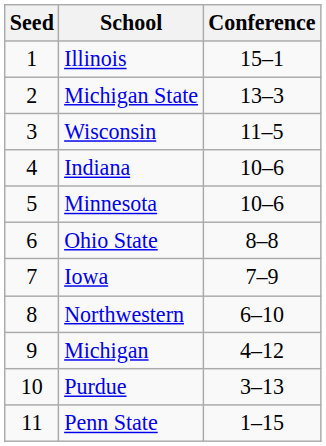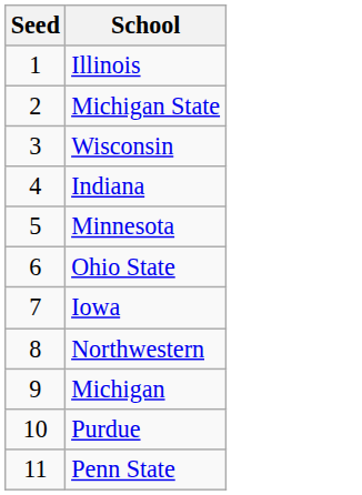 <table class="wikitable" style="font-size: 95%; text-align:center;">
 <tr>
 <th>Seed</th>
 <th>School</th>
-<th>Conference</th>
 </tr>
 <tr>
 <td>1</td>
 <td align=left><a href='#'>Illinois</a></td>
-<td>15–1</td>
 </tr>
 <tr>
 <td>2</td>
 <td align=left><a href='#'>Michigan State</a></td>
-<td>13–3</td>
 </tr>
 <tr>
 <td>3</td>
 <td align=left><a href='#'>Wisconsin</a></td>
-<td>11–5</td>
 </tr>
 <tr>
 <td>4</td>
 <td align=left><a href='#'>Indiana</a></td>
-<td>10–6</td>
 </tr>
 <tr>
 <td>5</td>
 <td align=left><a href='#'>Minnesota</a></td>
-<td>10–6</td>
 </tr>
 <tr>
 <td>6</td>
 <td align=left><a href='#'>Ohio State</a></td>
-<td>8–8</td>
 </tr>
 <tr>
 <td>7</td>
 <td align=left><a href='#'>Iowa</a></td>
-<td>7–9</td>
 </tr>
 <tr>
 <td>8</td>
 <td align=left><a href='#'>Northwestern</a></td>
-<td>6–10</td>
 </tr>
 <tr>
 <td>9</td>
 <td align=left><a href='#'>Michigan</a></td>
-<td>4–12</td>
 </tr>
 <tr>
 <td>10</td>
 <td align=left><a href='#'>Purdue</a></td>
-<td>3–13</td>
 </tr>
 <tr>
 <td>11</td>
 <td align=left><a href='#'>Penn State</a></td>
-<td>1–15</td>
 </tr>
 </table>
